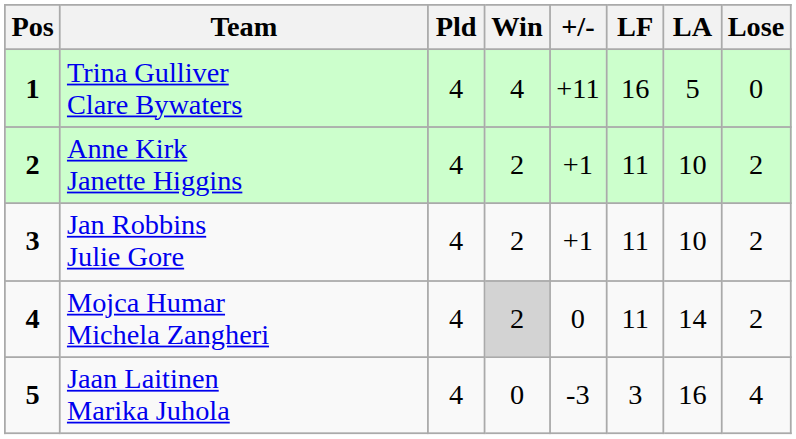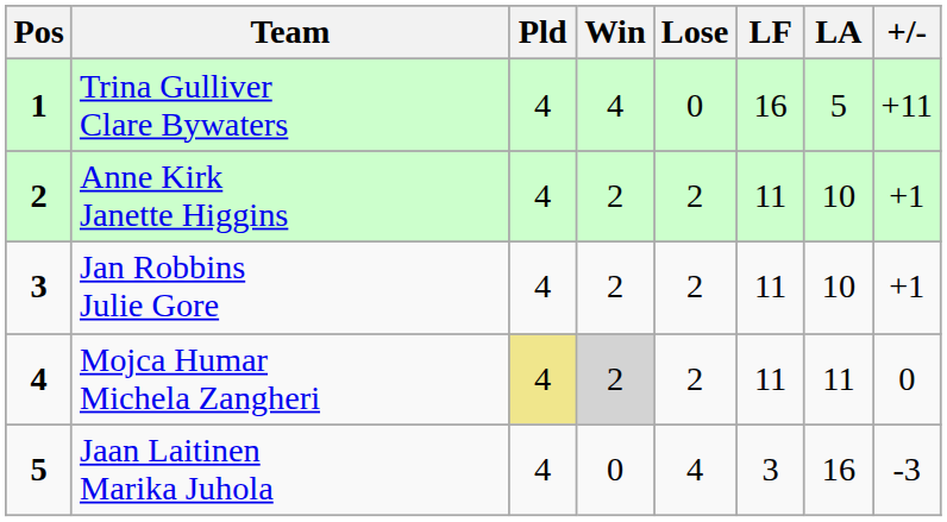 <table class="wikitable" style="font-size: 100%">
 <tr>
 <th width=20>Pos</th>
 <th width=200>Team</th>
 <th width=25>Pld</th>
 <th width=25>Win</th>
-<th width=25>+/-</th>
+<th width=25>Lose</th>
 <th width=25>LF</th>
 <th width=25>LA</th>
-<th width=25>Lose</th>
+<th width=25>+/-</th>
 </tr>
 <tr align=center style="background: #ccffcc;">
 <td><strong>1</strong></td>
 <td align="left"> <a href='#'>Trina Gulliver</a><br> <a href='#'>Clare Bywaters</a></td>
 <td>4</td>
 <td>4</td>
-<td>+11</td>
+<td>0</td>
 <td>16</td>
 <td>5</td>
-<td>0</td>
+<td>+11</td>
 </tr>
 <tr align=center style="background: #ccffcc;">
 <td><strong>2</strong></td>
 <td align="left"> <a href='#'>Anne Kirk</a><br> <a href='#'>Janette Higgins</a></td>
 <td>4</td>
 <td>2</td>
-<td>+1</td>
+<td>2</td>
 <td>11</td>
 <td>10</td>
-<td>2</td>
+<td>+1</td>
 </tr>
 <tr align=center>
 <td><strong>3</strong></td>
 <td align="left"> <a href='#'>Jan Robbins</a><br> <a href='#'>Julie Gore</a></td>
 <td>4</td>
 <td>2</td>
-<td>+1</td>
+<td>2</td>
 <td>11</td>
 <td>10</td>
-<td>2</td>
+<td>+1</td>
 </tr>
 <tr align=center>
 <td><strong>4</strong></td>
 <td align="left"> <a href='#'>Mojca Humar</a><br> <a href='#'>Michela Zangheri</a></td>
-<td>4</td>
+<td style="background: khaki;">4</td>
 <td style="background: lightgrey;">2</td>
+<td>2</td>
+<td>11</td>
+<td>11</td>
 <td>0</td>
-<td>11</td>
-<td>14</td>
-<td>2</td>
 </tr>
 <tr align=center>
 <td><strong>5</strong></td>
 <td align="left"> <a href='#'>Jaan Laitinen</a><br> <a href='#'>Marika Juhola</a></td>
 <td>4</td>
 <td>0</td>
-<td>-3</td>
+<td>4</td>
 <td>3</td>
 <td>16</td>
-<td>4</td>
+<td>-3</td>
 </tr>
 </table>
